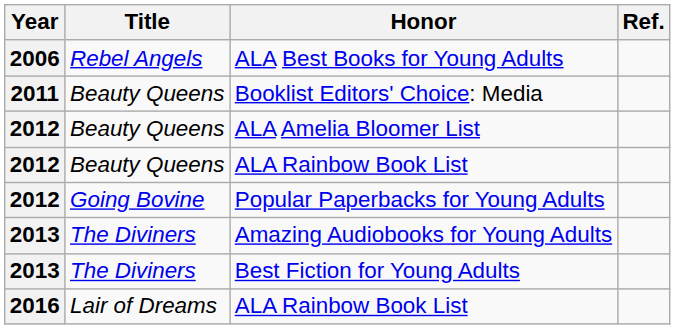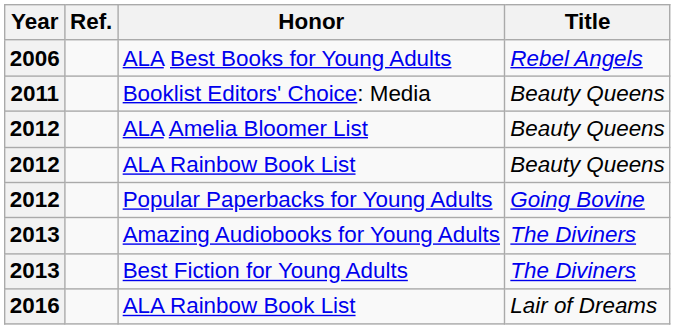 <table class="wikitable sortable mw-collapsible">
 <tr>
 <th>Year</th>
+<th>Ref.</th>
+<th>Honor</th>
 <th>Title</th>
-<th>Honor</th>
-<th>Ref.</th>
 </tr>
 <tr>
 <th>2006</th>
+<td></td>
+<td><a href='#'>ALA</a> <a href='#'>Best Books for Young Adults</a></td>
 <td><em><a href='#'>Rebel Angels</a></em></td>
-<td><a href='#'>ALA</a> <a href='#'>Best Books for Young Adults</a></td>
-<td></td>
 </tr>
 <tr>
 <th>2011</th>
+<td></td>
+<td><a href='#'>Booklist Editors' Choice</a>: Media</td>
 <td><em>Beauty Queens</em></td>
-<td><a href='#'>Booklist Editors' Choice</a>: Media</td>
-<td></td>
 </tr>
 <tr>
 <th>2012</th>
+<td></td>
+<td><a href='#'>ALA</a> <a href='#'>Amelia Bloomer List</a></td>
 <td><em>Beauty Queens</em></td>
-<td><a href='#'>ALA</a> <a href='#'>Amelia Bloomer List</a></td>
-<td></td>
 </tr>
 <tr>
 <th>2012</th>
+<td></td>
+<td><a href='#'>ALA Rainbow Book List</a></td>
 <td><em>Beauty Queens</em></td>
-<td><a href='#'>ALA Rainbow Book List</a></td>
-<td></td>
 </tr>
 <tr>
 <th>2012</th>
+<td></td>
+<td><a href='#'>Popular Paperbacks for Young Adults</a></td>
 <td><em><a href='#'>Going Bovine</a></em></td>
-<td><a href='#'>Popular Paperbacks for Young Adults</a></td>
-<td></td>
 </tr>
 <tr>
 <th>2013</th>
+<td></td>
+<td><a href='#'>Amazing Audiobooks for Young Adults</a></td>
 <td><a href='#'><em>The Diviners</em></a></td>
-<td><a href='#'>Amazing Audiobooks for Young Adults</a></td>
-<td></td>
 </tr>
 <tr>
 <th>2013</th>
+<td></td>
+<td><a href='#'>Best Fiction for Young Adults</a></td>
 <td><a href='#'><em>The Diviners</em></a></td>
-<td><a href='#'>Best Fiction for Young Adults</a></td>
-<td></td>
 </tr>
 <tr>
 <th>2016</th>
+<td></td>
+<td><a href='#'>ALA Rainbow Book List</a></td>
 <td><em>Lair of Dreams</em></td>
-<td><a href='#'>ALA Rainbow Book List</a></td>
-<td></td>
 </tr>
 </table>
